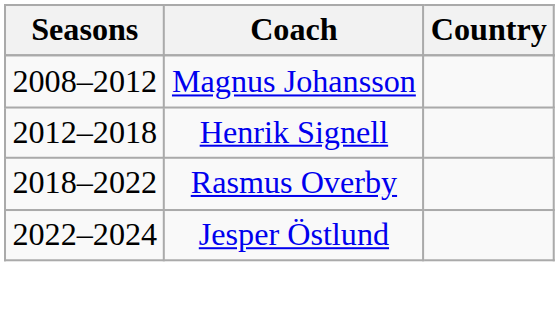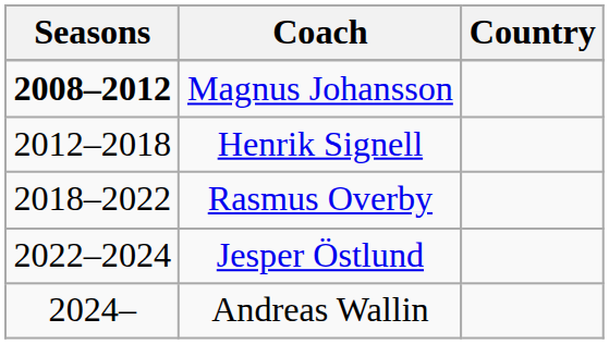 <table class="wikitable">
 <tr>
 <th>Seasons</th>
 <th>Coach</th>
 <th>Country</th>
 </tr>
 <tr>
 </tr>
 <tr>
-<td style="text-align: center">2008–2012</td>
+<td style="text-align: center"><strong>2008–2012</strong></td>
 <td style="text-align: center"><a href='#'>Magnus Johansson</a></td>
 <td style="text-align: center"></td>
 </tr>
 <tr>
 <td style="text-align: center">2012–2018</td>
 <td style="text-align: center"><a href='#'>Henrik Signell</a></td>
 <td style="text-align: center"></td>
 </tr>
 <tr>
 <td style="text-align: center">2018–2022</td>
 <td style="text-align: center"><a href='#'>Rasmus Overby</a></td>
 <td style="text-align: center"></td>
 </tr>
 <tr>
 <td style="text-align: center">2022–2024</td>
 <td style="text-align: center"><a href='#'>Jesper Östlund</a></td>
 <td style="text-align: center"></td>
 </tr>
+<tr>
+<td style="text-align: center">2024–</td>
+<td style="text-align: center">Andreas Wallin</td>
+<td style="text-align: center"></td>
+</tr>
 </table>
